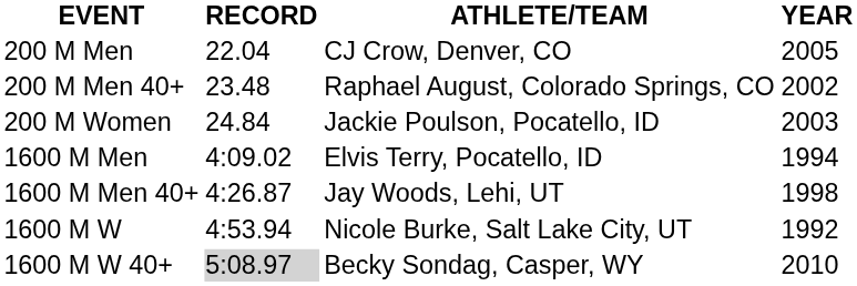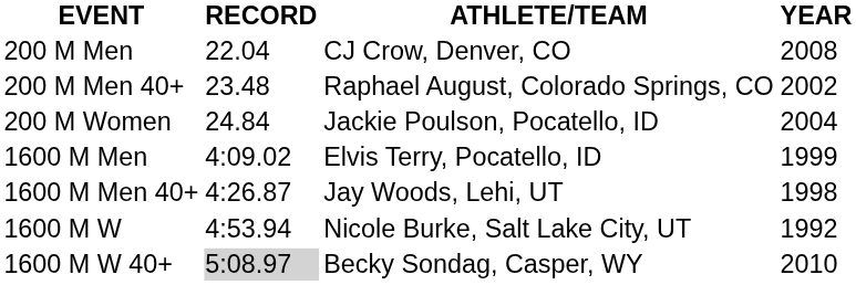 <table>
 <tr>
 <th><strong>EVENT</strong></th>
 <th><strong>RECORD</strong></th>
 <th><strong>ATHLETE/TEAM</strong></th>
 <th><strong>YEAR</strong></th>
 </tr>
 <tr>
 <td>200 M Men</td>
 <td>22.04</td>
 <td>CJ Crow, Denver, CO</td>
-<td>2005</td>
+<td>2008</td>
 </tr>
 <tr>
 <td>200 M Men 40+</td>
 <td>23.48</td>
 <td>Raphael August, Colorado Springs, CO</td>
 <td>2002</td>
 </tr>
 <tr>
 <td>200 M Women</td>
 <td>24.84</td>
 <td>Jackie Poulson, Pocatello, ID</td>
-<td>2003</td>
+<td>2004</td>
 </tr>
 <tr>
 <td>1600 M Men</td>
 <td>4:09.02</td>
 <td>Elvis Terry, Pocatello, ID</td>
-<td>1994</td>
+<td>1999</td>
 </tr>
 <tr>
 <td>1600 M Men 40+</td>
 <td>4:26.87</td>
 <td>Jay Woods, Lehi, UT</td>
 <td>1998</td>
 </tr>
 <tr>
 <td>1600 M W</td>
 <td>4:53.94</td>
 <td>Nicole Burke, Salt Lake City, UT</td>
 <td>1992</td>
 </tr>
 <tr>
 <td>1600 M W 40+</td>
 <td style="background: lightgrey;">5:08.97</td>
 <td>Becky Sondag, Casper, WY</td>
 <td>2010</td>
 </tr>
 </table>
